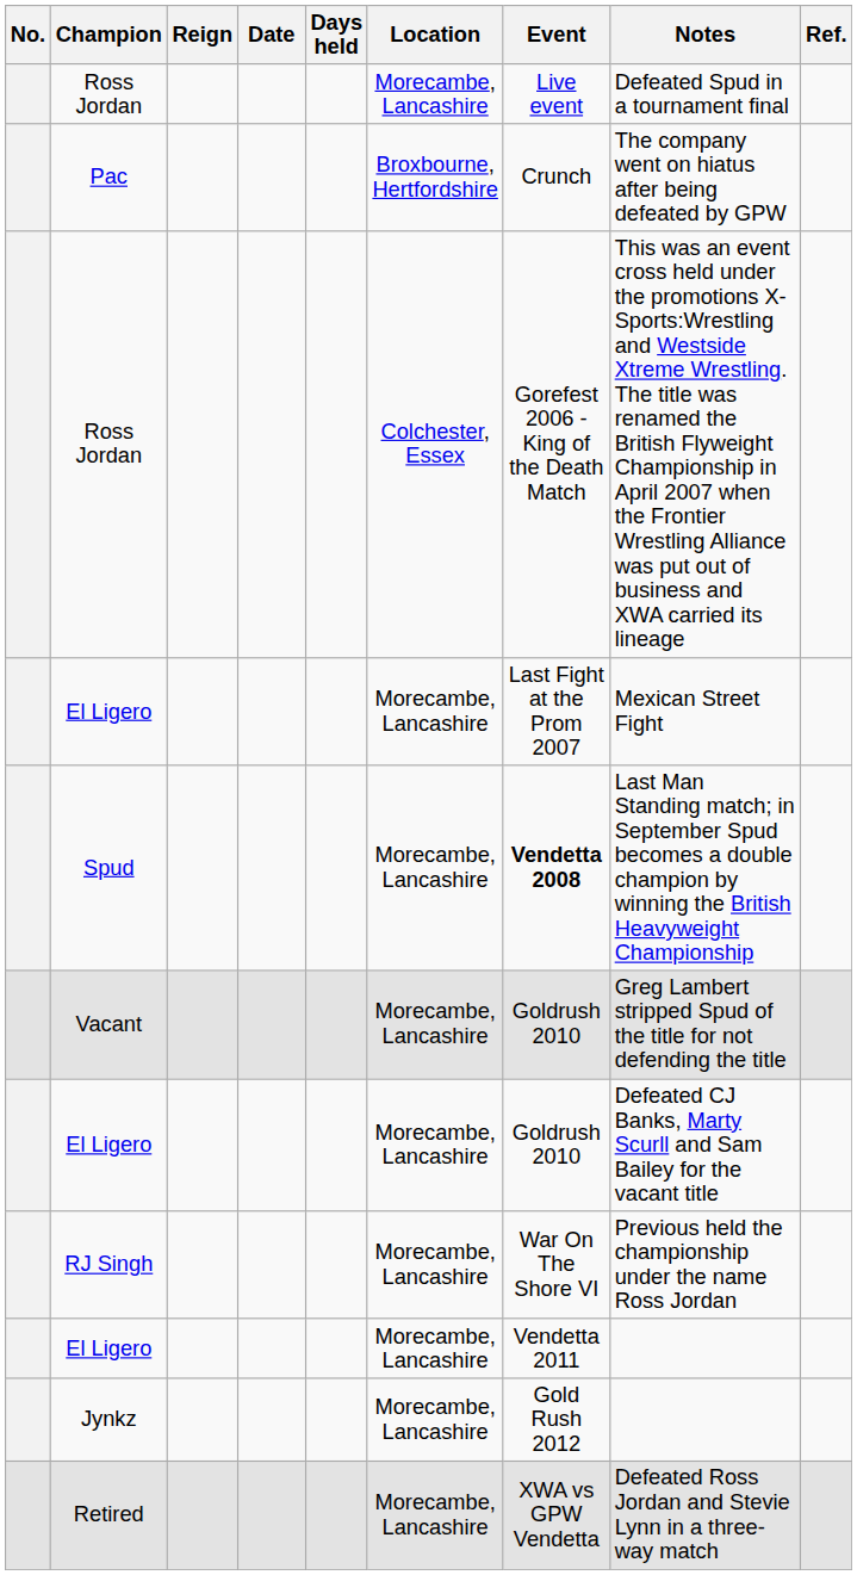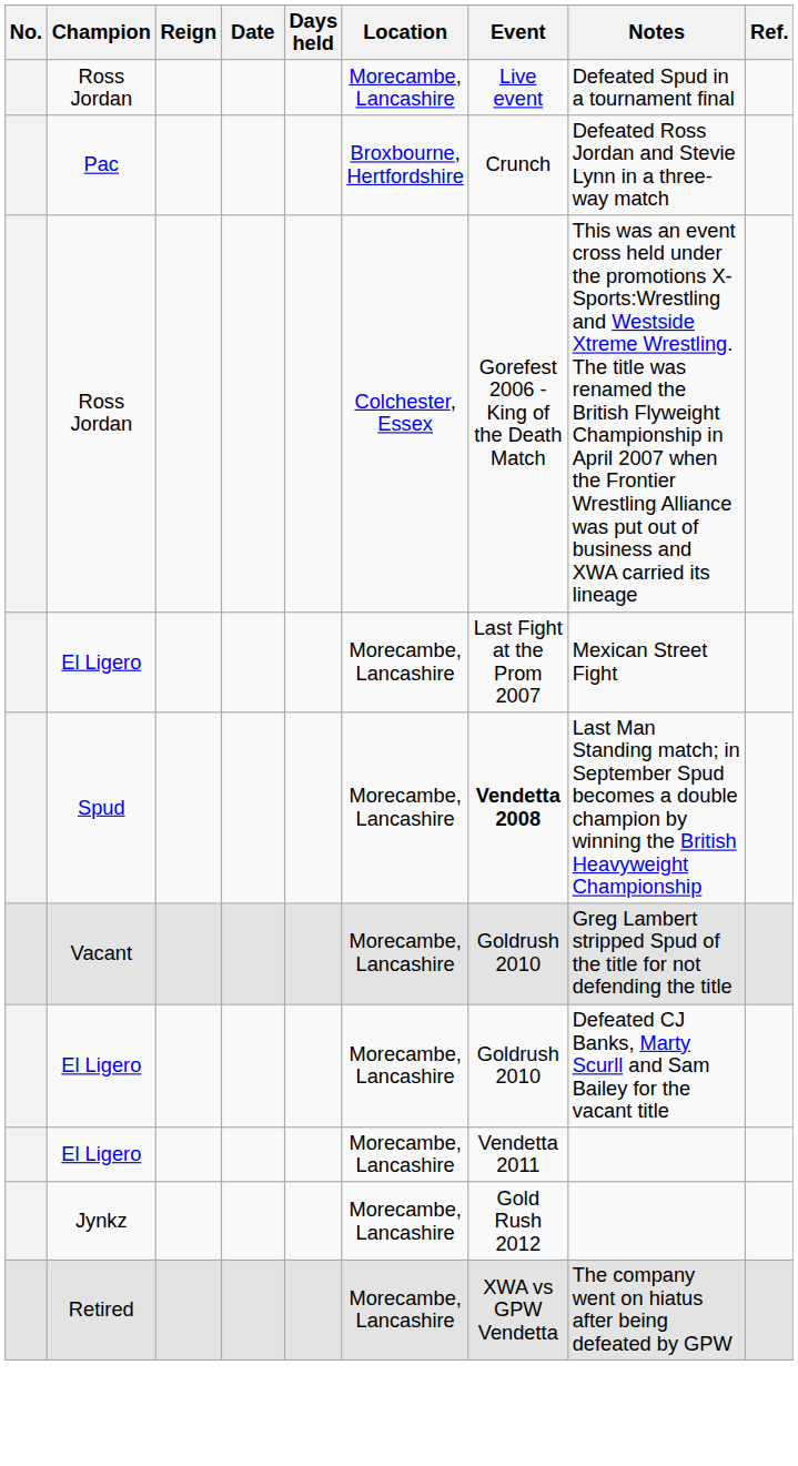 <table class="wikitable sortable" style="text-align: center" width=100%>
 <tr>
 <th width=0 data-sort-type="number">No.</th>
 <th width=14%>Champion</th>
 <th width=0>Reign</th>
 <th width=16%>Date</th>
 <th width=0 data-sort-type="number">Days held</th>
 <th width=14%>Location</th>
 <th width=17%>Event</th>
 <th width=51% class="unsortable">Notes</th>
 <th width=0 class="unsortable">Ref.</th>
 </tr>
 <tr>
 <th></th>
 <td>Ross Jordan</td>
 <td></td>
 <td></td>
 <td></td>
 <td><a href='#'>Morecambe</a>, <a href='#'>Lancashire</a></td>
 <td><a href='#'>Live event</a></td>
 <td align=left>Defeated Spud in a tournament final</td>
 <td></td>
 </tr>
 <tr>
 <th></th>
 <td><a href='#'>Pac</a></td>
 <td></td>
 <td></td>
 <td></td>
 <td><a href='#'>Broxbourne</a>, <a href='#'>Hertfordshire</a></td>
 <td>Crunch</td>
-<td align=left>The company went on hiatus after being defeated by GPW</td>
+<td align=left>Defeated Ross Jordan and Stevie Lynn in a three-way match</td>
 <td></td>
 </tr>
 <tr>
 <th></th>
 <td>Ross Jordan</td>
 <td></td>
 <td></td>
 <td></td>
 <td><a href='#'>Colchester</a>, <a href='#'>Essex</a></td>
 <td>Gorefest 2006 - King of the Death Match</td>
 <td align=left>This was an event cross held under the promotions X-Sports:Wrestling and <a href='#'>Westside Xtreme Wrestling</a>. The title was renamed the British Flyweight Championship in April 2007 when the Frontier Wrestling Alliance was put out of business and XWA carried its lineage</td>
 <td></td>
 </tr>
 <tr>
 <th></th>
 <td><a href='#'>El Ligero</a></td>
 <td></td>
 <td></td>
 <td></td>
 <td>Morecambe, Lancashire</td>
 <td>Last Fight at the Prom 2007</td>
 <td align=left>Mexican Street Fight</td>
 <td></td>
 </tr>
 <tr>
 <th></th>
 <td><a href='#'>Spud</a></td>
 <td></td>
 <td></td>
 <td></td>
 <td>Morecambe, Lancashire</td>
 <td><strong>Vendetta 2008</strong></td>
 <td align=left>Last Man Standing match; in September Spud becomes a double champion by winning the <a href='#'>British Heavyweight Championship</a></td>
 <td></td>
 </tr>
 <tr style="background-color:#e3e3e3">
 <td></td>
 <td>Vacant</td>
 <td></td>
 <td></td>
 <td></td>
 <td>Morecambe, Lancashire</td>
 <td>Goldrush 2010</td>
 <td align=left>Greg Lambert stripped Spud of the title for not defending the title</td>
 <td></td>
 </tr>
 <tr>
 <th></th>
 <td><a href='#'>El Ligero</a></td>
 <td></td>
 <td></td>
 <td></td>
 <td>Morecambe, Lancashire</td>
 <td>Goldrush 2010</td>
 <td align=left>Defeated CJ Banks, <a href='#'>Marty Scurll</a> and Sam Bailey for the vacant title</td>
 <td></td>
 </tr>
 <tr>
 <th></th>
-<td><a href='#'>RJ Singh</a></td>
-<td></td>
-<td></td>
-<td></td>
-<td>Morecambe, Lancashire</td>
-<td>War On The Shore VI</td>
-<td align=left>Previous held the championship under the name Ross Jordan</td>
-<td></td>
-</tr>
-<tr>
-<th></th>
 <td><a href='#'>El Ligero</a></td>
 <td></td>
 <td></td>
 <td></td>
 <td>Morecambe, Lancashire</td>
 <td>Vendetta 2011</td>
 <td align=left> </td>
 <td> </td>
 </tr>
 <tr>
 <th></th>
 <td>Jynkz</td>
 <td></td>
 <td></td>
 <td></td>
 <td>Morecambe, Lancashire</td>
 <td>Gold Rush 2012</td>
 <td align=left> </td>
 <td> </td>
 </tr>
 <tr style="background-color:#e3e3e3">
 <td></td>
 <td>Retired</td>
 <td></td>
 <td></td>
 <td></td>
 <td>Morecambe, Lancashire</td>
 <td>XWA vs GPW Vendetta</td>
-<td align=left>Defeated Ross Jordan and Stevie Lynn in a three-way match</td>
+<td align=left>The company went on hiatus after being defeated by GPW</td>
 <td> </td>
 </tr>
 </table>
